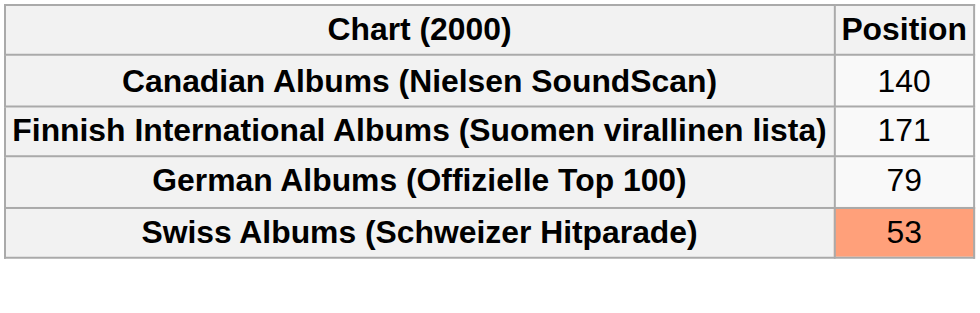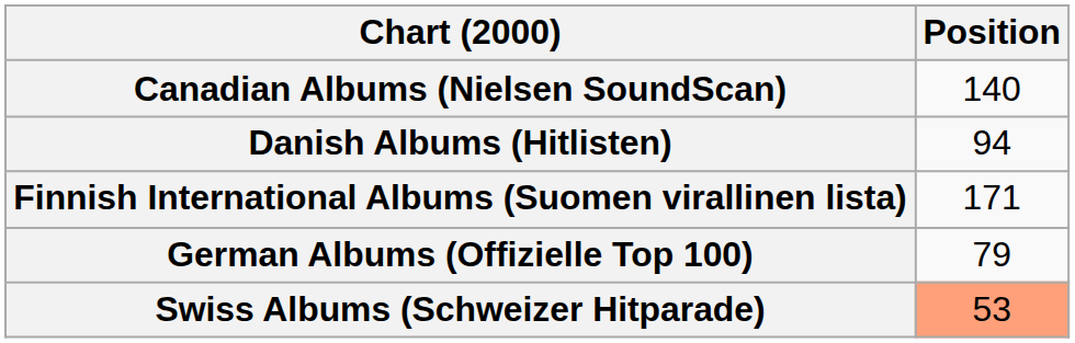 <table class="wikitable sortable plainrowheaders" style="text-align:center">
 <tr>
 <th scope="col">Chart (2000)</th>
 <th scope="col">Position</th>
 </tr>
 <tr>
 <th scope="row">Canadian Albums (Nielsen SoundScan)</th>
 <td>140</td>
+</tr>
+<tr>
+<th scope="row">Danish Albums (Hitlisten)</th>
+<td>94</td>
 </tr>
 <tr>
 <th scope="row">Finnish International Albums (Suomen virallinen lista)</th>
 <td>171</td>
 </tr>
 <tr>
 <th scope="row">German Albums (Offizielle Top 100)</th>
 <td>79</td>
 </tr>
 <tr>
 <th scope="row">Swiss Albums (Schweizer Hitparade)</th>
 <td style="background: lightsalmon;">53</td>
 </tr>
 </table>
